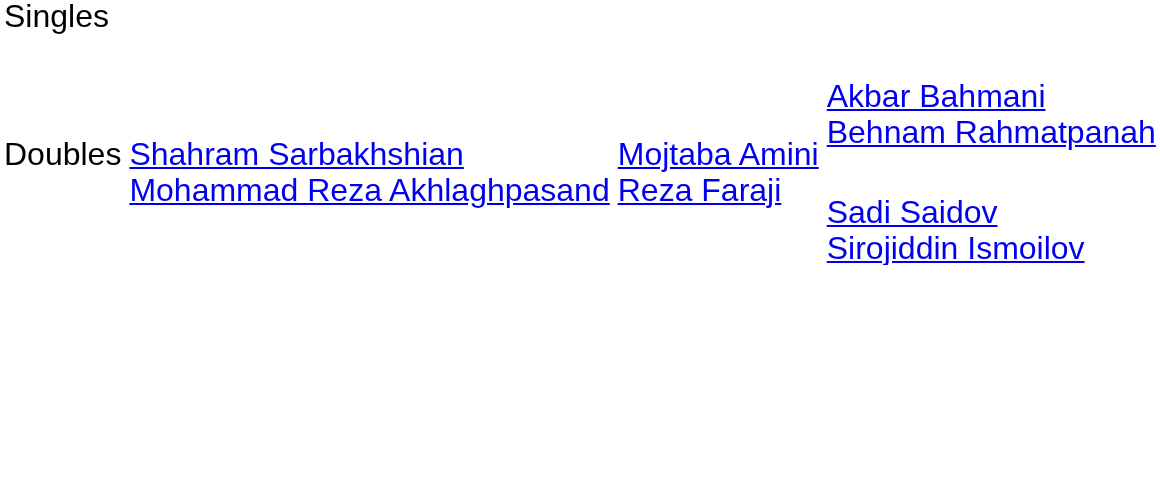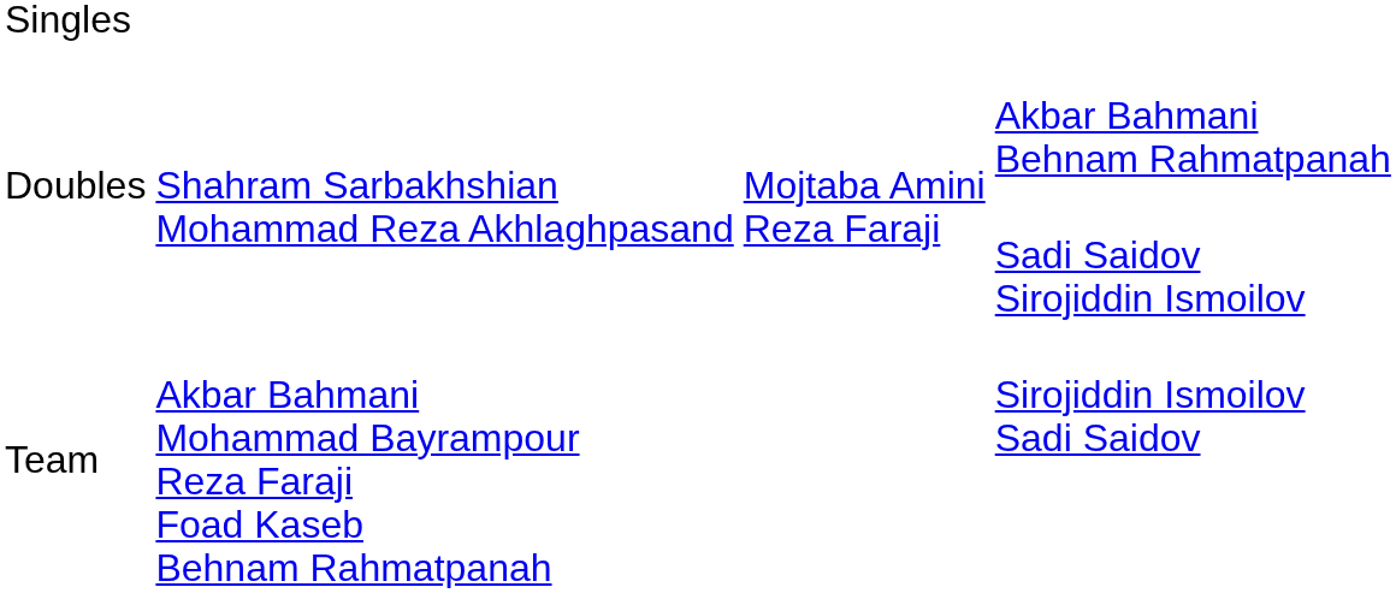 <table>
 <tr>
 <td rowspan=2>Singles</td>
 <td rowspan=2></td>
 <td rowspan=2></td>
 <td></td>
 </tr>
 <tr>
 <td></td>
 </tr>
 <tr>
 <td rowspan=2>Doubles</td>
 <td rowspan=2><br><a href='#'>Shahram Sarbakhshian</a><br><a href='#'>Mohammad Reza Akhlaghpasand</a></td>
 <td rowspan=2><br><a href='#'>Mojtaba Amini</a><br><a href='#'>Reza Faraji</a></td>
 <td><br><a href='#'>Akbar Bahmani</a><br><a href='#'>Behnam Rahmatpanah</a></td>
 </tr>
 <tr>
 <td><br><a href='#'>Sadi Saidov</a><br><a href='#'>Sirojiddin Ismoilov</a></td>
 </tr>
+<tr>
+<td>Team</td>
+<td><br><a href='#'>Akbar Bahmani</a><br><a href='#'>Mohammad Bayrampour</a><br><a href='#'>Reza Faraji</a><br><a href='#'>Foad Kaseb</a><br><a href='#'>Behnam Rahmatpanah</a></td>
+<td valign=top></td>
+<td valign=top><br><a href='#'>Sirojiddin Ismoilov</a><br><a href='#'>Sadi Saidov</a></td>
+</tr>
 </table>
